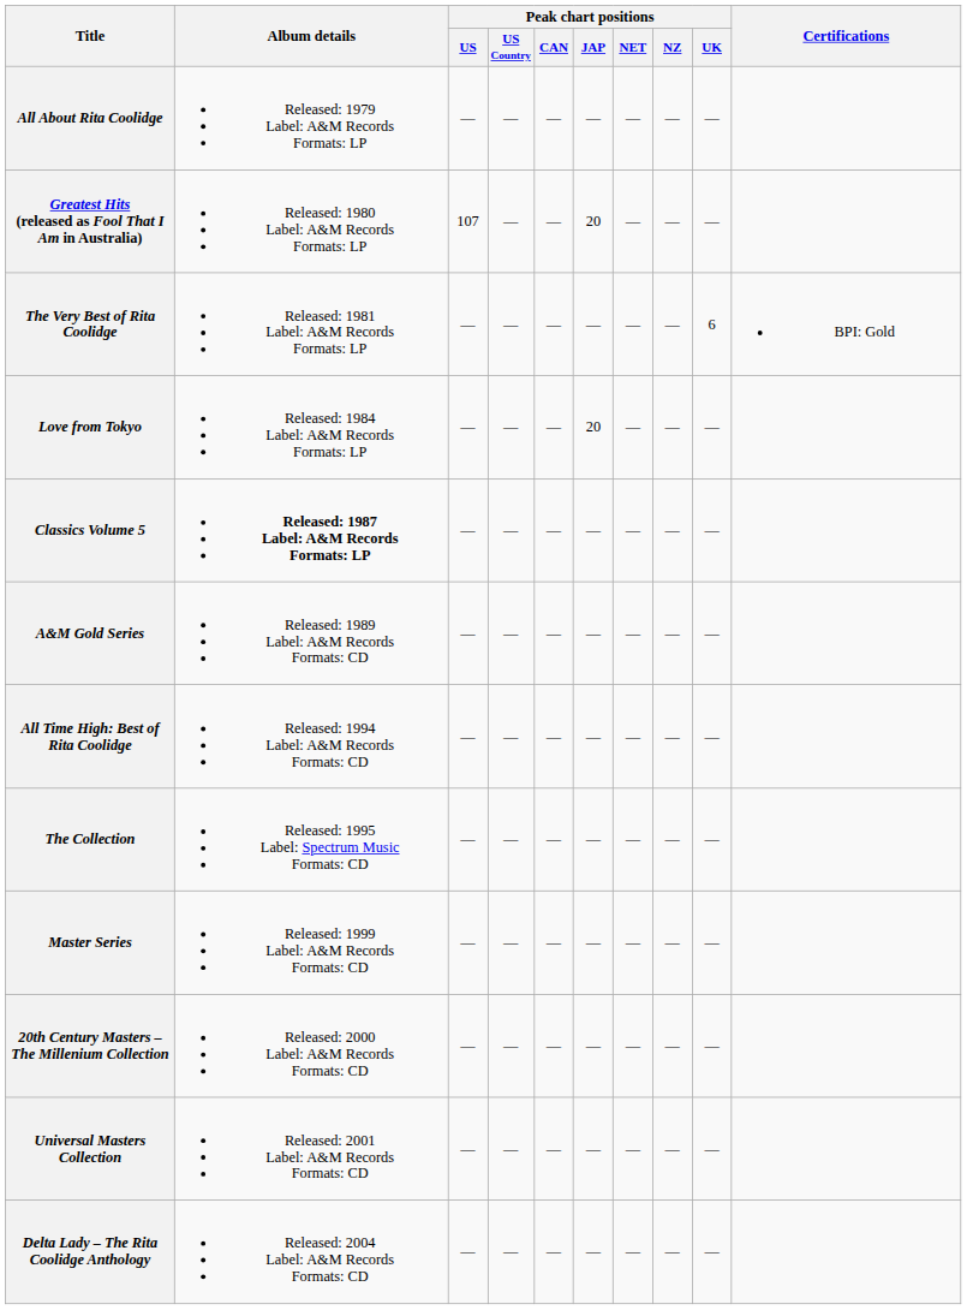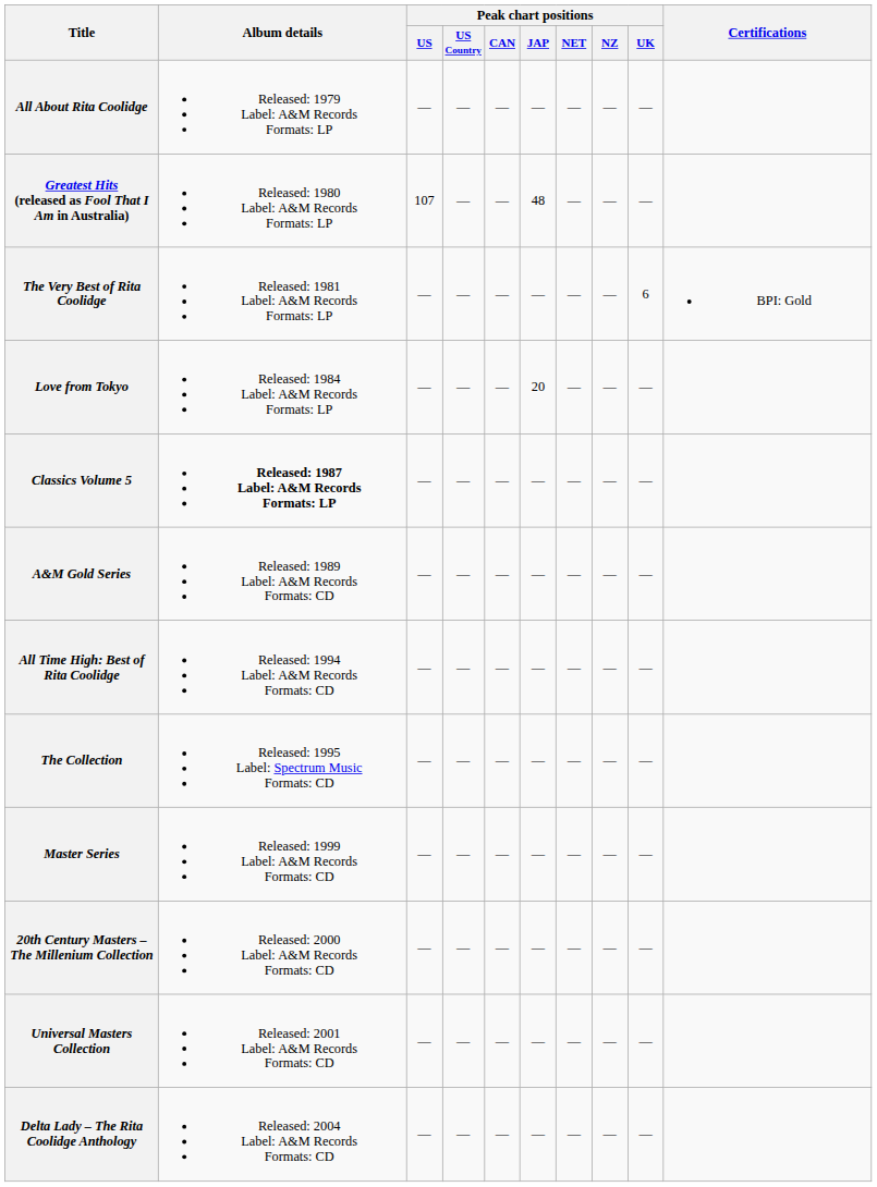 <table class="wikitable plainrowheaders" style="text-align:center;">
 <tr>
 <th scope="col" rowspan="2" style="width:11em;">Title</th>
 <th scope="col" rowspan="2" style="width:18em;">Album details</th>
 <th scope="col" colspan="7">Peak chart positions</th>
 <th scope="col" rowspan="2" style="width:15em;"><a href='#'>Certifications</a></th>
 </tr>
 <tr>
 <th scope="col" style="width:2.5em;font-size:90%;"><a href='#'>US</a><br></th>
 <th scope="col" style="width:2.5em;font-size:90%;"><a href='#'>US<br><small>Country</small></a><br></th>
 <th scope="col" style="width:2.5em;font-size:90%;"><a href='#'>CAN</a><br></th>
 <th scope="col" style="width:2.5em;font-size:90%;"><a href='#'>JAP</a><br></th>
 <th scope="col" style="width:2.5em;font-size:90%;"><a href='#'>NET</a><br></th>
 <th scope="col" style="width:2.5em;font-size:90%;"><a href='#'>NZ</a><br></th>
 <th scope="col" style="width:2.5em;font-size:90%;"><a href='#'>UK</a><br></th>
 </tr>
 <tr>
 <th scope="row"><em>All About Rita Coolidge</em></th>
 <td><br><ul><li>Released: 1979</li><li>Label: A&M Records</li><li>Formats: LP</li></ul></td>
 <td>—</td>
 <td>—</td>
 <td>—</td>
 <td>—</td>
 <td>—</td>
 <td>—</td>
 <td>—</td>
 <td></td>
 </tr>
 <tr>
 <th scope="row"><em><a href='#'>Greatest Hits</a></em> <br> (released as <em>Fool That I Am</em> in Australia)</th>
 <td><br><ul><li>Released: 1980</li><li>Label: A&M Records</li><li>Formats: LP</li></ul></td>
 <td>107</td>
 <td>—</td>
 <td>—</td>
-<td>20</td>
+<td>48</td>
 <td>—</td>
 <td>—</td>
 <td>—</td>
 <td></td>
 </tr>
 <tr>
 <th scope="row"><em>The Very Best of Rita Coolidge</em></th>
 <td><br><ul><li>Released: 1981</li><li>Label: A&M Records</li><li>Formats: LP</li></ul></td>
 <td>—</td>
 <td>—</td>
 <td>—</td>
 <td>—</td>
 <td>—</td>
 <td>—</td>
 <td>6</td>
 <td><br><ul><li>BPI: Gold</li></ul></td>
 </tr>
 <tr>
 <th scope="row"><em>Love from Tokyo</em></th>
 <td><br><ul><li>Released: 1984</li><li>Label: A&M Records</li><li>Formats: LP</li></ul></td>
 <td>—</td>
 <td>—</td>
 <td>—</td>
 <td>20</td>
 <td>—</td>
 <td>—</td>
 <td>—</td>
 <td></td>
 </tr>
 <tr>
 <th scope="row"><em>Classics Volume 5</em></th>
 <td><strong><br><ul><li>Released: 1987</li><li>Label: A&M Records</li><li>Formats: LP</li></ul></strong></td>
 <td>—</td>
 <td>—</td>
 <td>—</td>
 <td>—</td>
 <td>—</td>
 <td>—</td>
 <td>—</td>
 <td></td>
 </tr>
 <tr>
 <th scope="row"><em>A&M Gold Series</em></th>
 <td><br><ul><li>Released: 1989</li><li>Label: A&M Records</li><li>Formats: CD</li></ul></td>
 <td>—</td>
 <td>—</td>
 <td>—</td>
 <td>—</td>
 <td>—</td>
 <td>—</td>
 <td>—</td>
 <td></td>
 </tr>
 <tr>
 <th scope="row"><em>All Time High: Best of Rita Coolidge</em></th>
 <td><br><ul><li>Released: 1994</li><li>Label: A&M Records</li><li>Formats: CD</li></ul></td>
 <td>—</td>
 <td>—</td>
 <td>—</td>
 <td>—</td>
 <td>—</td>
 <td>—</td>
 <td>—</td>
 <td></td>
 </tr>
 <tr>
 <th scope="row"><em>The Collection</em></th>
 <td><br><ul><li>Released: 1995</li><li>Label: <a href='#'>Spectrum Music</a></li><li>Formats: CD</li></ul></td>
 <td>—</td>
 <td>—</td>
 <td>—</td>
 <td>—</td>
 <td>—</td>
 <td>—</td>
 <td>—</td>
 <td></td>
 </tr>
 <tr>
 <th scope="row"><em>Master Series</em></th>
 <td><br><ul><li>Released: 1999</li><li>Label: A&M Records</li><li>Formats: CD</li></ul></td>
 <td>—</td>
 <td>—</td>
 <td>—</td>
 <td>—</td>
 <td>—</td>
 <td>—</td>
 <td>—</td>
 <td></td>
 </tr>
 <tr>
 <th scope="row"><em>20th Century Masters – The Millenium Collection</em></th>
 <td><br><ul><li>Released: 2000</li><li>Label: A&M Records</li><li>Formats: CD</li></ul></td>
 <td>—</td>
 <td>—</td>
 <td>—</td>
 <td>—</td>
 <td>—</td>
 <td>—</td>
 <td>—</td>
 <td></td>
 </tr>
 <tr>
 <th scope="row"><em>Universal Masters Collection</em></th>
 <td><br><ul><li>Released: 2001</li><li>Label: A&M Records</li><li>Formats: CD</li></ul></td>
 <td>—</td>
 <td>—</td>
 <td>—</td>
 <td>—</td>
 <td>—</td>
 <td>—</td>
 <td>—</td>
 <td></td>
 </tr>
 <tr>
 <th scope="row"><em>Delta Lady – The Rita Coolidge Anthology</em></th>
 <td><br><ul><li>Released: 2004</li><li>Label: A&M Records</li><li>Formats: CD</li></ul></td>
 <td>—</td>
 <td>—</td>
 <td>—</td>
 <td>—</td>
 <td>—</td>
 <td>—</td>
 <td>—</td>
 <td></td>
 </tr>
 </table>
